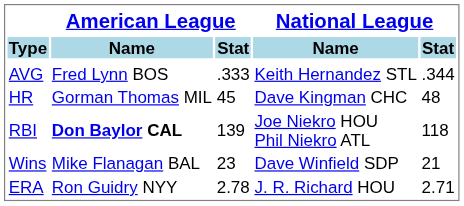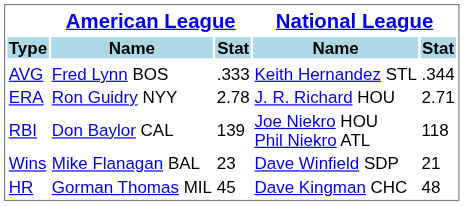 <table cellpadding="1" style="width:auto;font-size: 90%; border: 1px solid gray;">
 <tr align="center" style="font-size: larger;">
 <td> </td>
 <th colspan=2><a href='#'>American League</a></th>
 <th colspan=2><a href='#'>National League</a></th>
 </tr>
 <tr style="background:lightblue;">
 <th>Type</th>
 <th>Name</th>
 <th>Stat</th>
 <th>Name</th>
 <th>Stat</th>
 </tr>
 <tr align="center" style="vertical-align: middle;" style="background:lightblue;">
 </tr>
 <tr>
 <td><a href='#'>AVG</a></td>
 <td><a href='#'>Fred Lynn</a> BOS</td>
 <td>.333</td>
 <td><a href='#'>Keith Hernandez</a> STL</td>
 <td>.344</td>
 </tr>
 <tr>
-<td><a href='#'>HR</a></td>
-<td><a href='#'>Gorman Thomas</a> MIL</td>
-<td>45</td>
-<td><a href='#'>Dave Kingman</a> CHC</td>
-<td>48</td>
+<td><a href='#'>ERA</a></td>
+<td><a href='#'>Ron Guidry</a> NYY</td>
+<td>2.78</td>
+<td><a href='#'>J. R. Richard</a> HOU</td>
+<td>2.71</td>
 </tr>
 <tr>
 <td><a href='#'>RBI</a></td>
-<td><strong><a href='#'>Don Baylor</a> CAL</strong></td>
+<td><a href='#'>Don Baylor</a> CAL</td>
 <td>139</td>
 <td><a href='#'>Joe Niekro</a> HOU<br><a href='#'>Phil Niekro</a> ATL</td>
 <td>118</td>
 </tr>
 <tr>
 <td><a href='#'>Wins</a></td>
 <td><a href='#'>Mike Flanagan</a> BAL</td>
 <td>23</td>
 <td><a href='#'>Dave Winfield</a> SDP</td>
 <td>21</td>
 </tr>
 <tr>
-<td><a href='#'>ERA</a></td>
-<td><a href='#'>Ron Guidry</a> NYY</td>
-<td>2.78</td>
-<td><a href='#'>J. R. Richard</a> HOU</td>
-<td>2.71</td>
+<td><a href='#'>HR</a></td>
+<td><a href='#'>Gorman Thomas</a> MIL</td>
+<td>45</td>
+<td><a href='#'>Dave Kingman</a> CHC</td>
+<td>48</td>
 </tr>
 </table>
